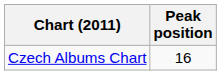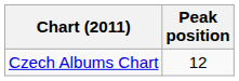 <table class="wikitable">
 <tr>
 <th>Chart (2011)</th>
 <th>Peak<br>position</th>
 </tr>
 <tr>
 <td><a href='#'>Czech Albums Chart</a></td>
-<td align="center">16</td>
+<td align="center">12</td>
 </tr>
 </table>
